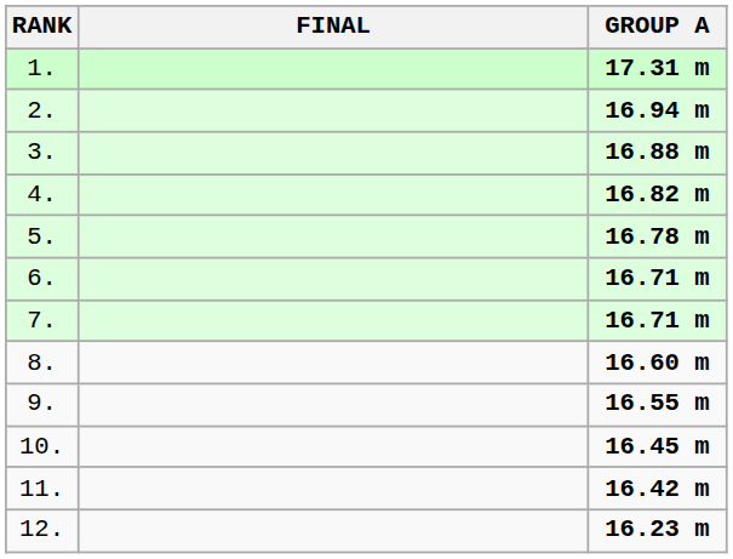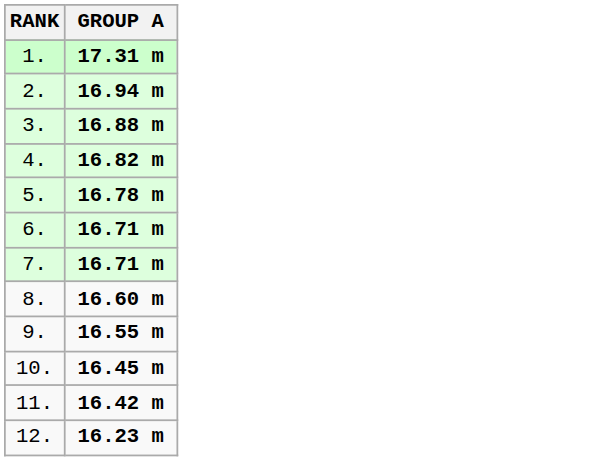 <table class="wikitable" style="border-collapse: collapse; font-size: 90%;">
 <tr>
 <th>RANK</th>
-<th style="width: 20em">FINAL</th>
 <th style="width: 5em">GROUP A</th>
 </tr>
 <tr bgcolor=#CCFFCC>
 <td align="center">1.</td>
-<td></td>
 <td align="center"><strong>17.31 m</strong></td>
 </tr>
 <tr bgcolor=#DDFFDD>
 <td align="center">2.</td>
-<td></td>
 <td align="center"><strong>16.94 m</strong></td>
 </tr>
 <tr bgcolor=#DDFFDD>
 <td align="center">3.</td>
-<td></td>
 <td align="center"><strong>16.88 m</strong></td>
 </tr>
 <tr bgcolor=#DDFFDD>
 <td align="center">4.</td>
-<td></td>
 <td align="center"><strong>16.82 m</strong></td>
 </tr>
 <tr bgcolor=#DDFFDD>
 <td align="center">5.</td>
-<td></td>
 <td align="center"><strong>16.78 m</strong></td>
 </tr>
 <tr bgcolor=#DDFFDD>
 <td align="center">6.</td>
-<td></td>
 <td align="center"><strong>16.71 m</strong></td>
 </tr>
 <tr bgcolor=#DDFFDD>
 <td align="center">7.</td>
-<td></td>
 <td align="center"><strong>16.71 m</strong></td>
 </tr>
 <tr>
 <td align="center">8.</td>
-<td></td>
 <td align="center"><strong>16.60 m</strong></td>
 </tr>
 <tr>
 <td align="center">9.</td>
-<td></td>
 <td align="center"><strong>16.55 m</strong></td>
 </tr>
 <tr>
 <td align="center">10.</td>
-<td></td>
 <td align="center"><strong>16.45 m</strong></td>
 </tr>
 <tr>
 <td align="center">11.</td>
-<td></td>
 <td align="center"><strong>16.42 m</strong></td>
 </tr>
 <tr>
 <td align="center">12.</td>
-<td></td>
 <td align="center"><strong>16.23 m</strong></td>
 </tr>
 </table>
